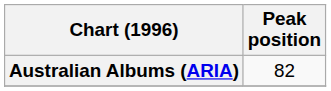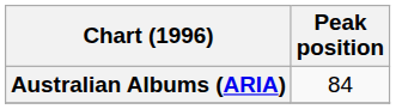 <table class="wikitable sortable plainrowheaders" style="text-align:center">
 <tr>
 <th scope="col">Chart (1996)</th>
 <th scope="col">Peak<br>position</th>
 </tr>
 <tr>
 <th scope="row">Australian Albums (<a href='#'>ARIA</a>)</th>
-<td>82</td>
+<td>84</td>
 </tr>
 <tr>
 </tr>
 <tr>
 </tr>
 </table>
